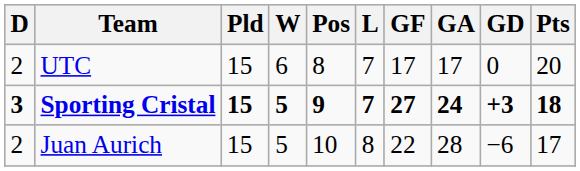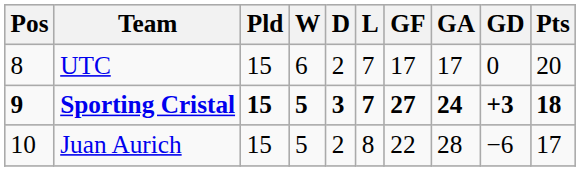 <table class="wikitable">
 <tr>
-<th>D</th>
+<th>Pos</th>
 <th><strong>Team</strong></th>
 <th><strong>Pld</strong></th>
 <th>W</th>
-<th>Pos</th>
+<th>D</th>
 <th>L</th>
 <th>GF</th>
 <th>GA</th>
 <th>GD</th>
 <th>Pts</th>
 </tr>
 <tr>
-<td>2</td>
+<td>8</td>
 <td><a href='#'>UTC</a></td>
 <td>15</td>
 <td>6</td>
-<td>8</td>
+<td>2</td>
 <td>7</td>
 <td>17</td>
 <td>17</td>
 <td>0</td>
 <td>20</td>
 </tr>
 <tr>
-<td><strong>3</strong></td>
+<td><strong>9</strong></td>
 <td><strong><a href='#'>Sporting Cristal</a></strong></td>
 <td><strong>15</strong></td>
 <td><strong>5</strong></td>
-<td><strong>9</strong></td>
+<td><strong>3</strong></td>
 <td><strong>7</strong></td>
 <td><strong>27</strong></td>
 <td><strong>24</strong></td>
 <td><strong>+3</strong></td>
 <td><strong>18</strong></td>
 </tr>
 <tr>
-<td>2</td>
+<td>10</td>
 <td><a href='#'>Juan Aurich</a></td>
 <td>15</td>
 <td>5</td>
-<td>10</td>
+<td>2</td>
 <td>8</td>
 <td>22</td>
 <td>28</td>
 <td>−6</td>
 <td>17</td>
 </tr>
 </table>
